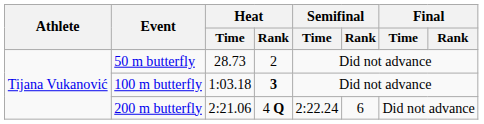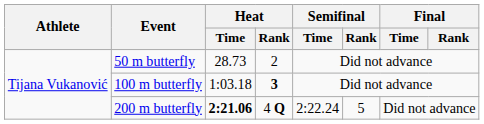 <table class=wikitable style="font-size:90%">
 <tr>
 <th rowspan="2">Athlete</th>
 <th rowspan="2">Event</th>
 <th colspan="2">Heat</th>
 <th colspan="2">Semifinal</th>
 <th colspan="2">Final</th>
 </tr>
 <tr style="font-size:95%">
 <th>Time</th>
 <th>Rank</th>
 <th>Time</th>
 <th>Rank</th>
 <th>Time</th>
 <th>Rank</th>
 </tr>
 <tr align=center>
 <td align=left rowspan=3><a href='#'>Tijana Vukanović</a></td>
 <td align=left><a href='#'>50 m butterfly</a></td>
 <td>28.73</td>
 <td>2</td>
 <td colspan=4 align=center>Did not advance</td>
 </tr>
 <tr align=center>
 <td align=left><a href='#'>100 m butterfly</a></td>
 <td>1:03.18</td>
 <td><strong>3</strong></td>
 <td colspan=4 align=center>Did not advance</td>
 </tr>
 <tr align=center>
 <td align=left><a href='#'>200 m butterfly</a></td>
-<td>2:21.06</td>
+<td><strong>2:21.06</strong></td>
 <td>4 <strong>Q</strong></td>
 <td>2:22.24</td>
-<td>6</td>
+<td>5</td>
 <td colspan=2 align=center>Did not advance</td>
 </tr>
 </table>
